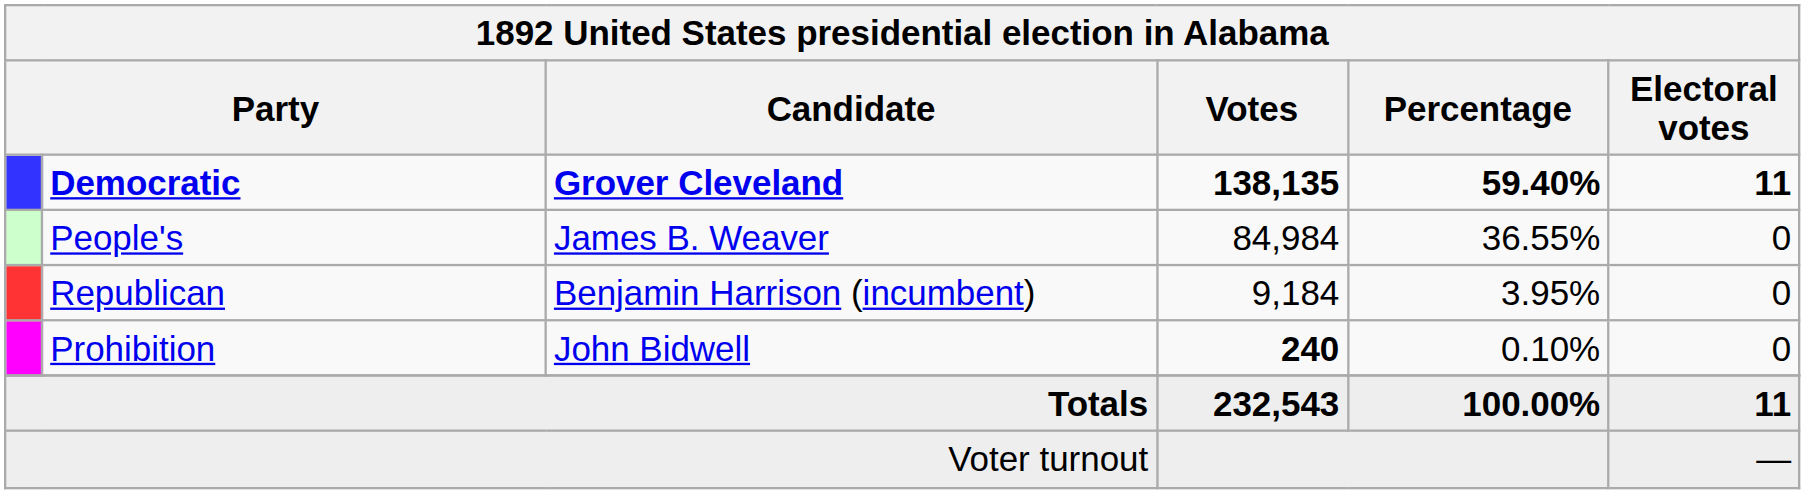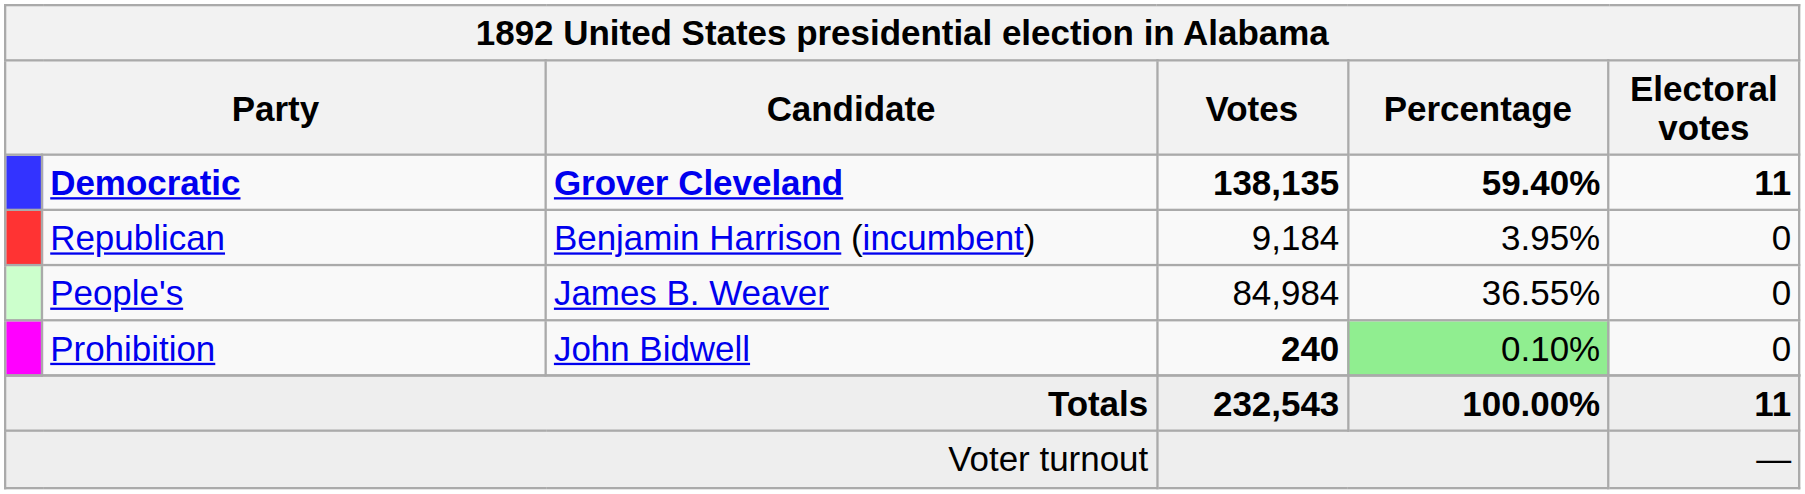 <table class="wikitable" style="font-size: 95%;">
 <tr>
 <th colspan="6">1892 United States presidential election in Alabama</th>
 </tr>
 <tr>
 <th colspan="2" style="width: 15em">Party</th>
 <th style="width: 17em">Candidate</th>
 <th style="width: 5em">Votes</th>
 <th style="width: 7em">Percentage</th>
 <th style="width: 5em">Electoral votes</th>
 </tr>
 <tr>
 <th style="background-color:#3333FF; width: 3px"></th>
 <td style="width: 130px"><strong><a href='#'>Democratic</a></strong></td>
 <td><strong><a href='#'>Grover Cleveland</a></strong></td>
 <td align="right"><strong>138,135</strong></td>
 <td align="right"><strong>59.40%</strong></td>
 <td align="right"><strong>11</strong></td>
 </tr>
 <tr>
+<th style="background-color:#FF3333; width: 3px"></th>
+<td style="width: 130px"><a href='#'>Republican</a></td>
+<td><a href='#'>Benjamin Harrison</a> (<a href='#'>incumbent</a>)</td>
+<td align="right">9,184</td>
+<td align="right">3.95%</td>
+<td align="right">0</td>
+</tr>
+<tr>
 <th style="background-color:#CCFFCC; width: 3px"></th>
 <td style="width: 130px"><a href='#'>People's</a></td>
 <td><a href='#'>James B. Weaver</a></td>
 <td align="right">84,984</td>
 <td align="right">36.55%</td>
 <td align="right">0</td>
 </tr>
 <tr>
-<th style="background-color:#FF3333; width: 3px"></th>
-<td style="width: 130px"><a href='#'>Republican</a></td>
-<td><a href='#'>Benjamin Harrison</a> (<a href='#'>incumbent</a>)</td>
-<td align="right">9,184</td>
-<td align="right">3.95%</td>
-<td align="right">0</td>
-</tr>
-<tr>
 <th style="background-color:#FF00FF; width: 3px"></th>
 <td style="width: 130px"><a href='#'>Prohibition</a></td>
 <td><a href='#'>John Bidwell</a></td>
 <td align="right"><strong>240</strong></td>
-<td align="right">0.10%</td>
+<td align="right" style="background: lightgreen;">0.10%</td>
 <td align="right">0</td>
 </tr>
 <tr>
 </tr>
 <tr bgcolor="#EEEEEE">
 <td colspan="3" align="right"><strong>Totals</strong></td>
 <td align="right"><strong>232,543</strong></td>
 <td align="right"><strong>100.00%</strong></td>
 <td align="right"><strong>11</strong></td>
 </tr>
 <tr bgcolor="#EEEEEE">
 <td colspan="3" align="right">Voter turnout</td>
 <td colspan="2" align="right"></td>
 <td align="right">—</td>
 </tr>
 </table>
